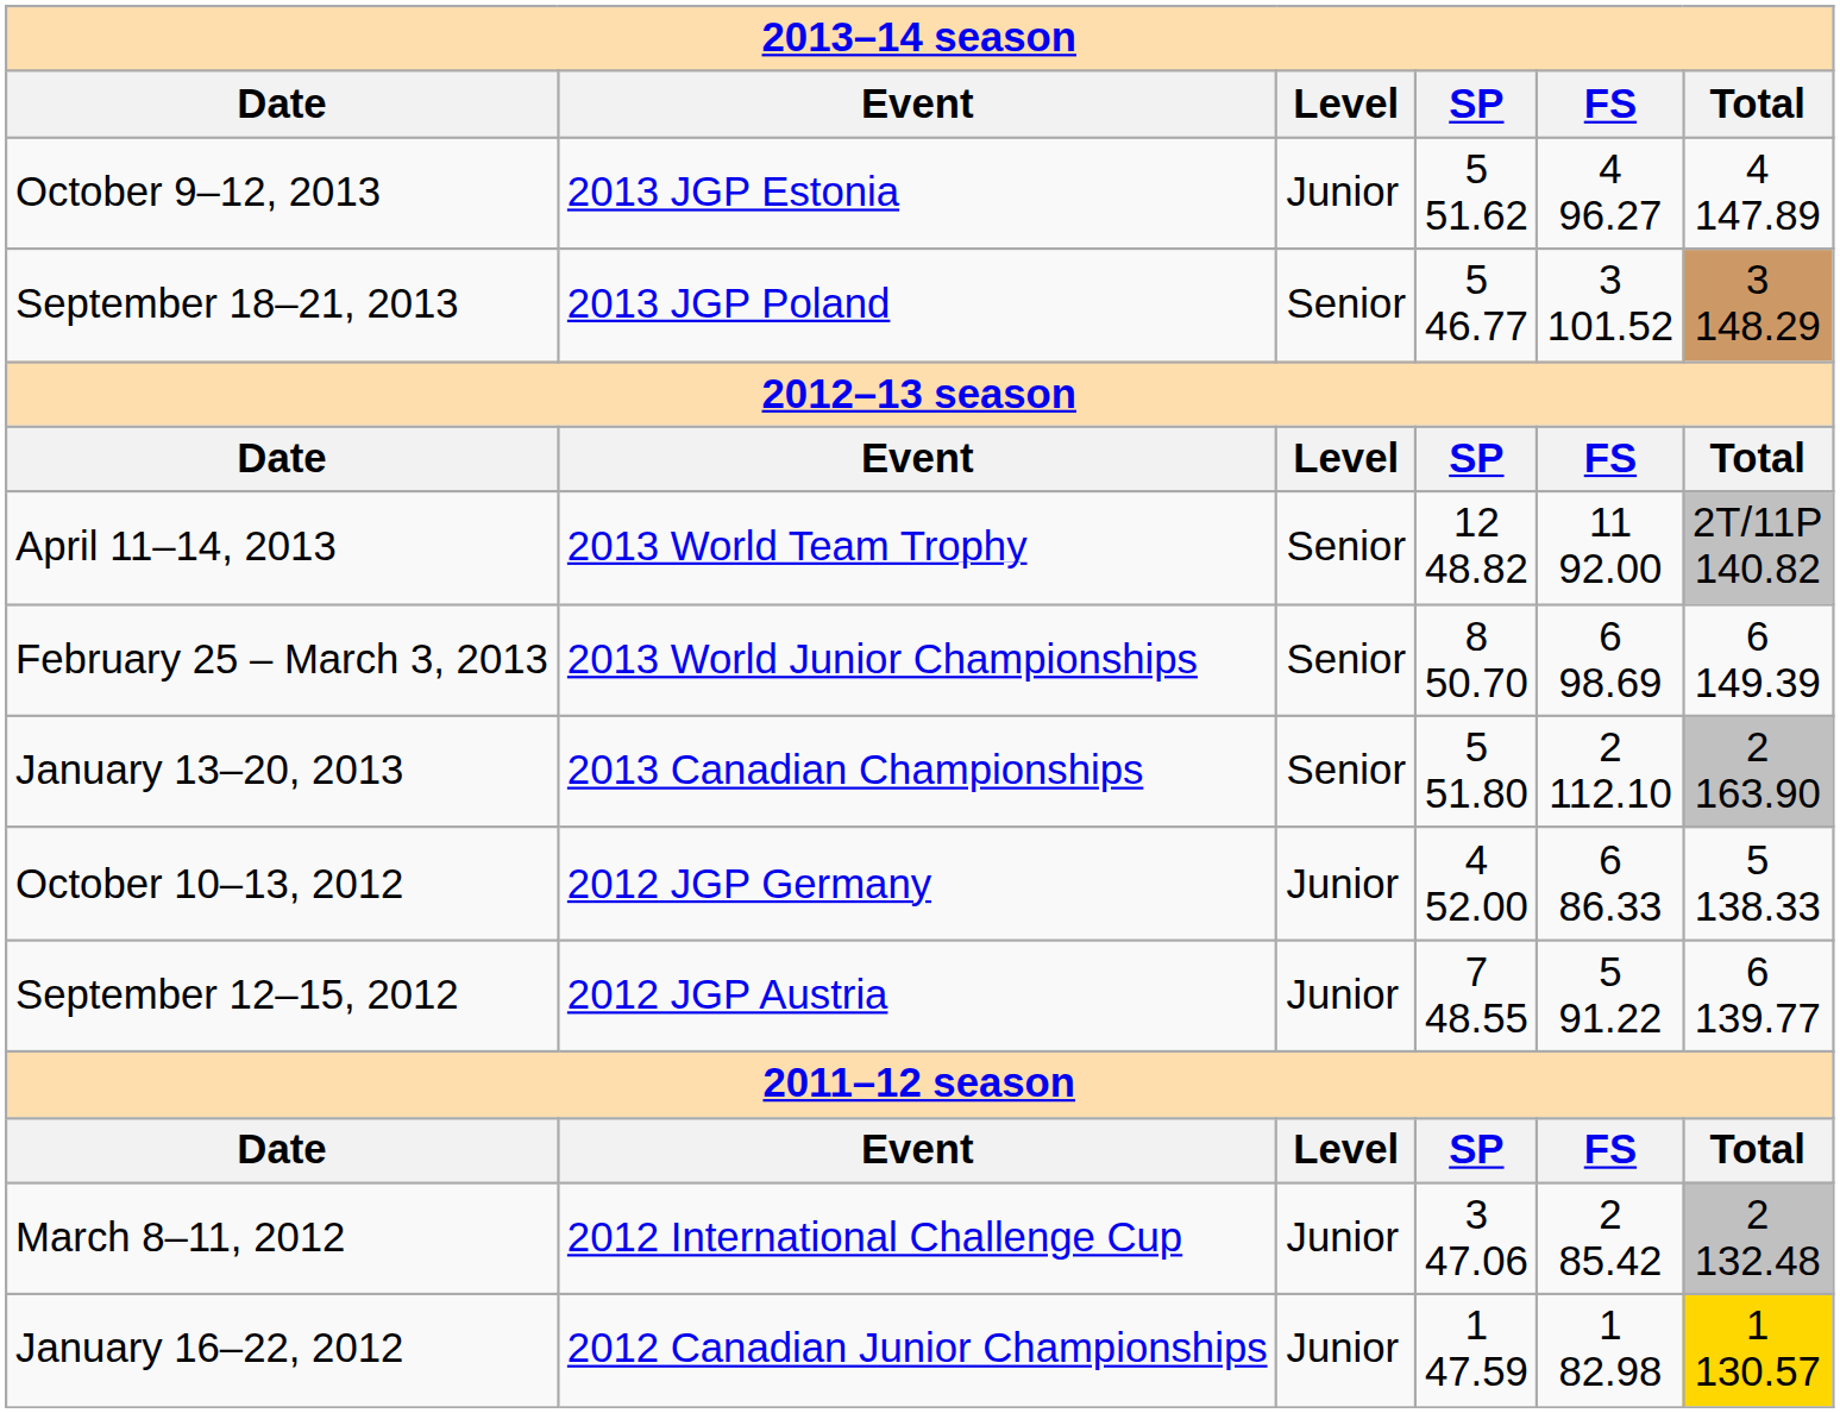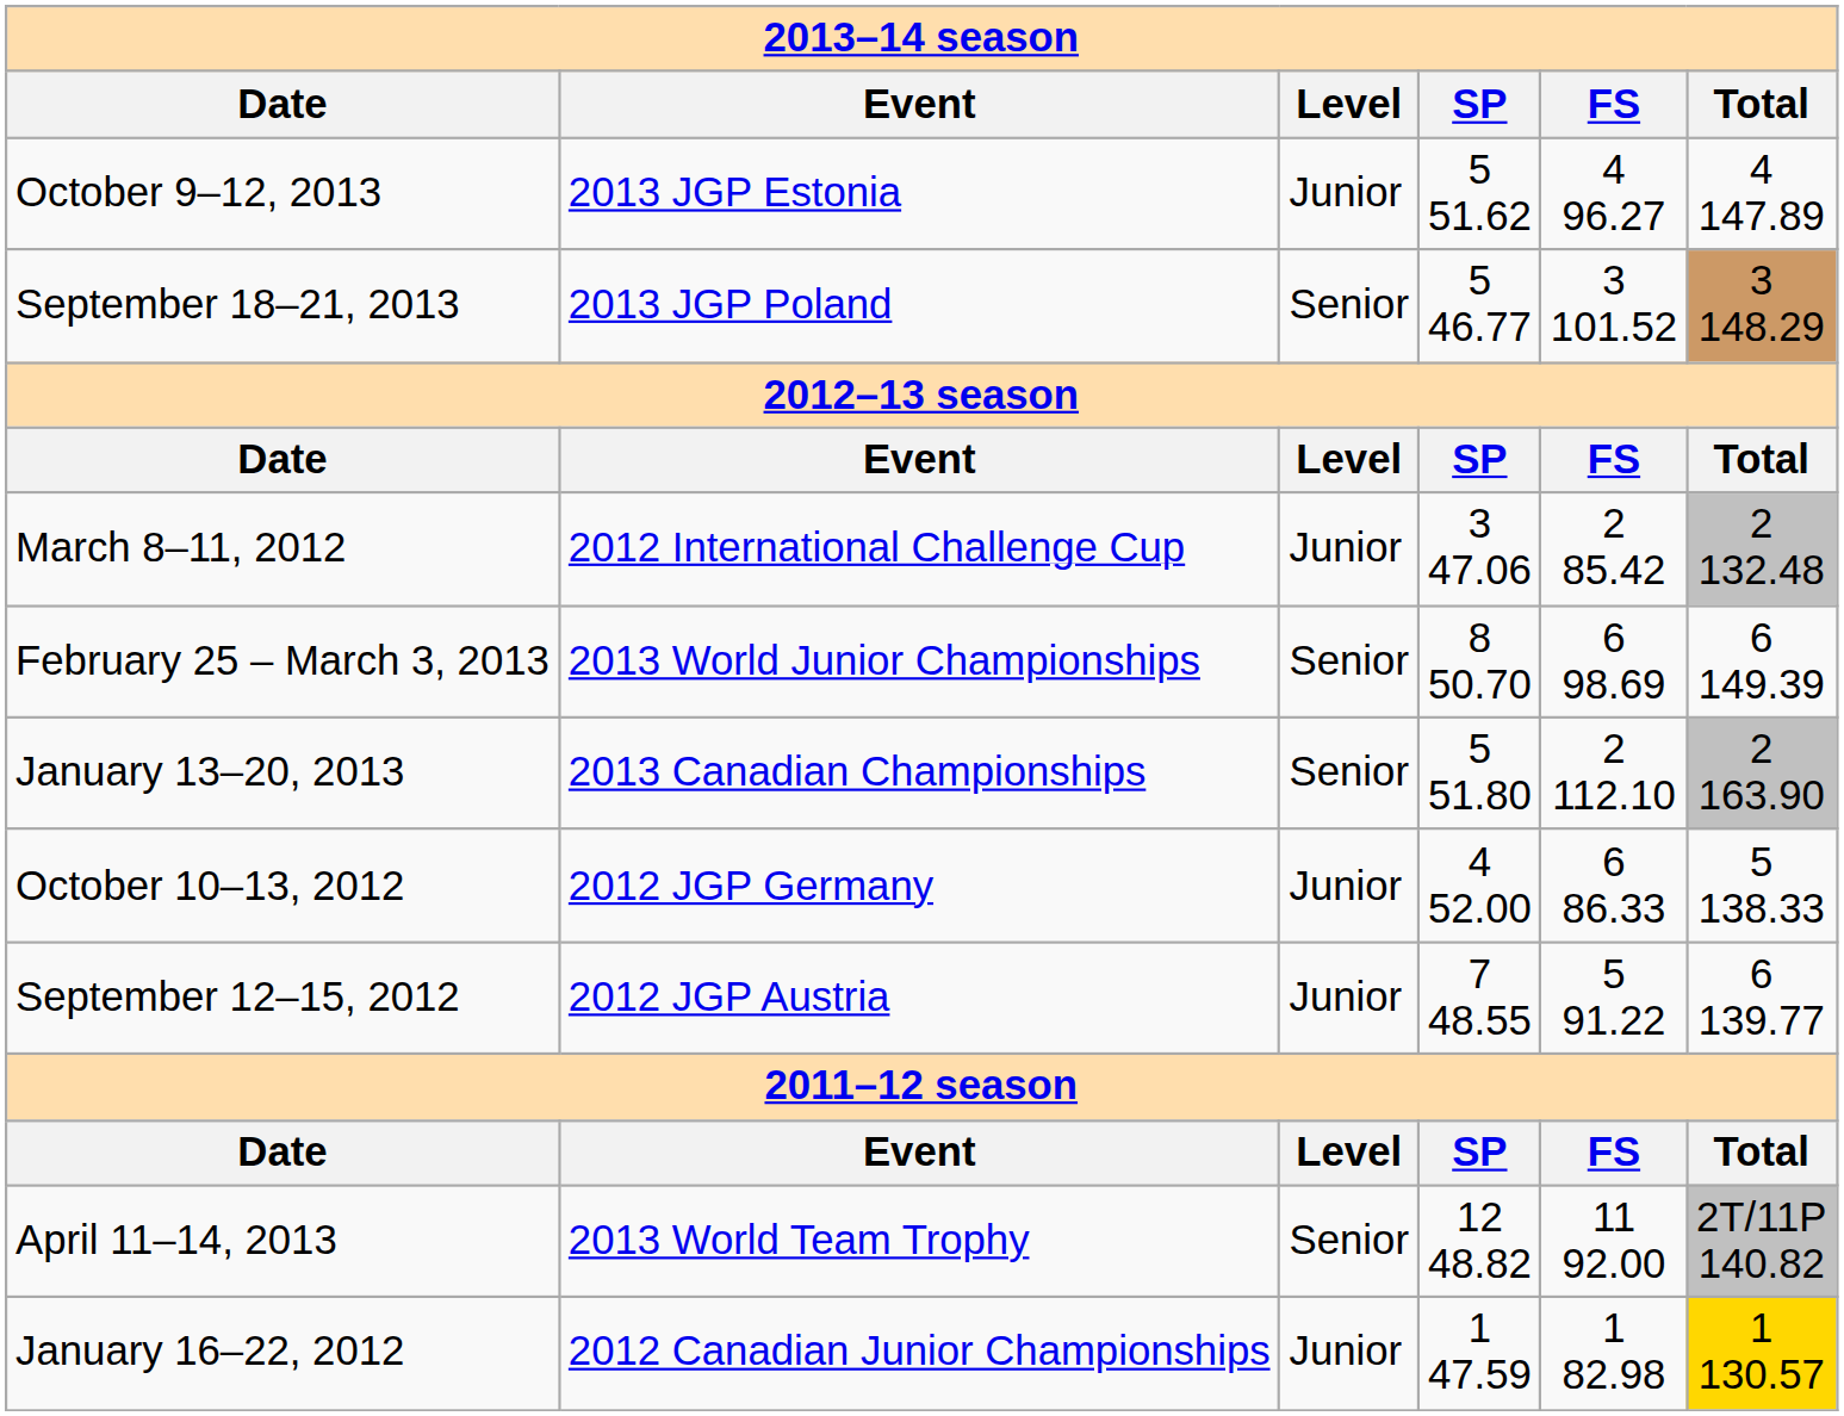 <table class="wikitable">
 <tr>
 <th style="background-color: #ffdead; " colspan=6 align=center><a href='#'>2013–14 season</a></th>
 </tr>
 <tr>
 <th>Date</th>
 <th>Event</th>
 <th>Level</th>
 <th><a href='#'>SP</a></th>
 <th><a href='#'>FS</a></th>
 <th>Total</th>
 </tr>
 <tr>
 <td>October 9–12, 2013</td>
 <td><a href='#'>2013 JGP Estonia</a></td>
 <td>Junior</td>
 <td align=center>5 <br> 51.62</td>
 <td align=center>4 <br> 96.27</td>
 <td align=center>4 <br> 147.89</td>
 </tr>
 <tr>
 <td>September 18–21, 2013</td>
 <td><a href='#'>2013 JGP Poland</a></td>
 <td>Senior</td>
 <td align=center>5 <br> 46.77</td>
 <td align=center>3 <br> 101.52</td>
 <td align=center bgcolor=cc9966>3 <br> 148.29</td>
 </tr>
 <tr>
 <th style="background-color: #ffdead; " colspan=6 align=center><a href='#'>2012–13 season</a></th>
 </tr>
 <tr>
 <th>Date</th>
 <th>Event</th>
 <th>Level</th>
 <th><a href='#'>SP</a></th>
 <th><a href='#'>FS</a></th>
 <th>Total</th>
 </tr>
 <tr>
-<td>April 11–14, 2013</td>
-<td><a href='#'>2013 World Team Trophy</a></td>
-<td>Senior</td>
-<td align=center>12 <br> 48.82</td>
-<td align=center>11 <br> 92.00</td>
-<td align=center bgcolor=silver>2T/11P <br> 140.82</td>
+<td>March 8–11, 2012</td>
+<td><a href='#'>2012 International Challenge Cup</a></td>
+<td>Junior</td>
+<td align=center>3 <br> 47.06</td>
+<td align=center>2 <br> 85.42</td>
+<td align=center bgcolor=silver>2 <br> 132.48</td>
 </tr>
 <tr>
 <td>February 25 – March 3, 2013</td>
 <td><a href='#'>2013 World Junior Championships</a></td>
 <td>Senior</td>
 <td align=center>8 <br> 50.70</td>
 <td align=center>6 <br> 98.69</td>
 <td align=center>6 <br> 149.39</td>
 </tr>
 <tr>
 <td>January 13–20, 2013</td>
 <td><a href='#'>2013 Canadian Championships</a></td>
 <td>Senior</td>
 <td align=center>5 <br> 51.80</td>
 <td align=center>2 <br> 112.10</td>
 <td align=center bgcolor=silver>2 <br> 163.90</td>
 </tr>
 <tr>
 <td>October 10–13, 2012</td>
 <td><a href='#'>2012 JGP Germany</a></td>
 <td>Junior</td>
 <td align=center>4 <br> 52.00</td>
 <td align=center>6 <br> 86.33</td>
 <td align=center>5 <br> 138.33</td>
 </tr>
 <tr>
 <td>September 12–15, 2012</td>
 <td><a href='#'>2012 JGP Austria</a></td>
 <td>Junior</td>
 <td align=center>7 <br> 48.55</td>
 <td align=center>5 <br> 91.22</td>
 <td align=center>6 <br> 139.77</td>
 </tr>
 <tr>
 <th style="background-color: #ffdead; " colspan=6 align=center><a href='#'>2011–12 season</a></th>
 </tr>
 <tr>
 <th>Date</th>
 <th>Event</th>
 <th>Level</th>
 <th><a href='#'>SP</a></th>
 <th><a href='#'>FS</a></th>
 <th>Total</th>
 </tr>
 <tr>
-<td>March 8–11, 2012</td>
-<td><a href='#'>2012 International Challenge Cup</a></td>
-<td>Junior</td>
-<td align=center>3 <br> 47.06</td>
-<td align=center>2 <br> 85.42</td>
-<td align=center bgcolor=silver>2 <br> 132.48</td>
+<td>April 11–14, 2013</td>
+<td><a href='#'>2013 World Team Trophy</a></td>
+<td>Senior</td>
+<td align=center>12 <br> 48.82</td>
+<td align=center>11 <br> 92.00</td>
+<td align=center bgcolor=silver>2T/11P <br> 140.82</td>
 </tr>
 <tr>
 <td>January 16–22, 2012</td>
 <td><a href='#'>2012 Canadian Junior Championships</a></td>
 <td>Junior</td>
 <td align=center>1 <br> 47.59</td>
 <td align=center>1 <br> 82.98</td>
 <td align=center bgcolor=gold>1 <br> 130.57</td>
 </tr>
 </table>
